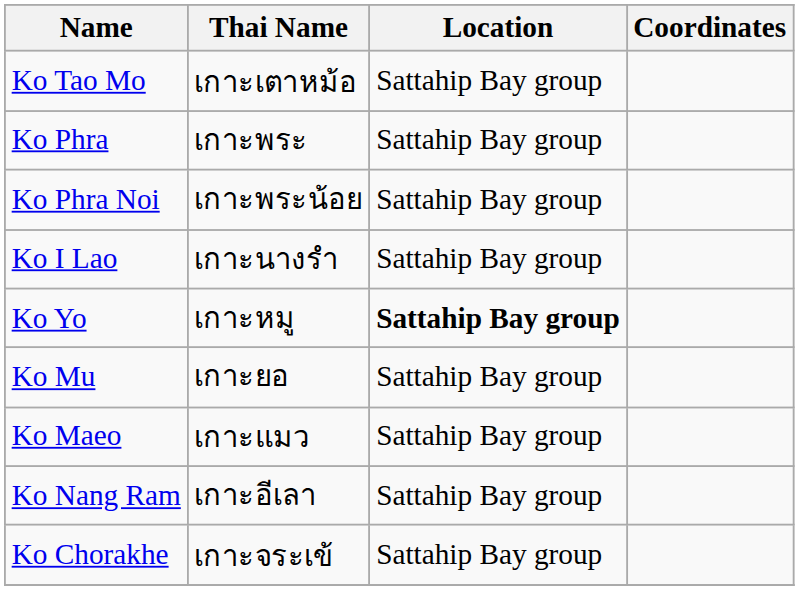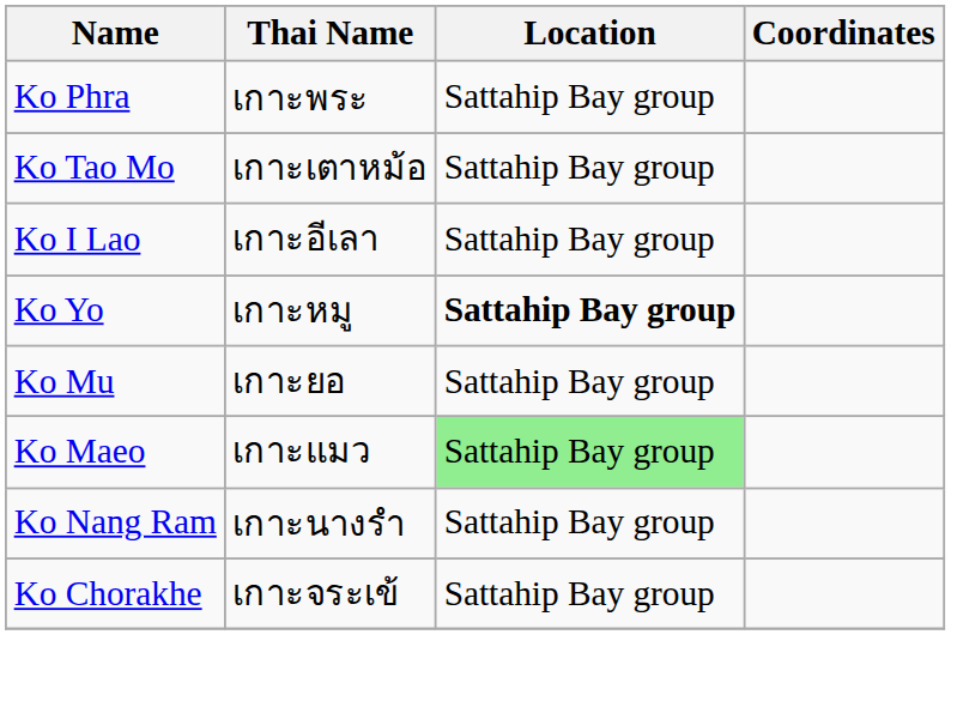 <table class="wikitable sortable">
 <tr>
 <th rowspan=1>Name</th>
 <th>Thai Name</th>
 <th>Location</th>
 <th>Coordinates</th>
 </tr>
 <tr>
+<td><a href='#'>Ko Phra</a></td>
+<td>เกาะพระ</td>
+<td>Sattahip Bay group</td>
+<td></td>
+</tr>
+<tr>
 <td><a href='#'>Ko Tao Mo</a></td>
 <td>เกาะเตาหม้อ</td>
 <td>Sattahip Bay group</td>
 <td></td>
 </tr>
 <tr>
-<td><a href='#'>Ko Phra</a></td>
-<td>เกาะพระ</td>
-<td>Sattahip Bay group</td>
-<td></td>
-</tr>
-<tr>
-<td><a href='#'>Ko Phra Noi</a></td>
-<td>เกาะพระน้อย</td>
-<td>Sattahip Bay group</td>
-<td></td>
-</tr>
-<tr>
 <td><a href='#'>Ko I Lao</a></td>
-<td>เกาะนางรำ</td>
+<td>เกาะอีเลา</td>
 <td>Sattahip Bay group</td>
 <td></td>
 </tr>
 <tr>
 <td><a href='#'>Ko Yo</a></td>
 <td>เกาะหมู</td>
 <td><strong>Sattahip Bay group</strong></td>
 <td></td>
 </tr>
 <tr>
 <td><a href='#'>Ko Mu</a></td>
 <td>เกาะยอ</td>
 <td>Sattahip Bay group</td>
 <td></td>
 </tr>
 <tr>
 <td><a href='#'>Ko Maeo</a></td>
 <td>เกาะแมว</td>
-<td>Sattahip Bay group</td>
+<td style="background: lightgreen;">Sattahip Bay group</td>
 <td></td>
 </tr>
 <tr>
 <td><a href='#'>Ko Nang Ram</a></td>
-<td>เกาะอีเลา</td>
+<td>เกาะนางรำ</td>
 <td>Sattahip Bay group</td>
 <td></td>
 </tr>
 <tr>
 <td><a href='#'>Ko Chorakhe</a></td>
 <td>เกาะจระเข้</td>
 <td>Sattahip Bay group</td>
 <td></td>
 </tr>
 <tr>
 </tr>
 </table>
